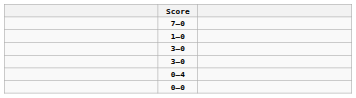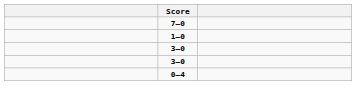 <table class="wikitable" style="text-align: center; font-size:100% ">
 <tr>
 <th align="right" width="250"></th>
 <th width="60">Score</th>
 <th align="left" width="250"></th>
 </tr>
 <tr>
 <td align=left></td>
 <td align=center><strong>7–0</strong></td>
 <td align=left></td>
 </tr>
 <tr>
 <td align=left></td>
 <td align=center><strong>1–0</strong></td>
 <td align=left></td>
 </tr>
 <tr>
 <td align=left></td>
 <td align=center><strong>3–0</strong></td>
 <td align=left></td>
 </tr>
 <tr>
 <td align=left></td>
 <td align=center><strong>3–0</strong></td>
 <td align=left></td>
 </tr>
 <tr>
 <td align=left></td>
 <td align=center><strong>0–4</strong></td>
 <td align=left></td>
 </tr>
-<tr>
-<td align=left></td>
-<td align=center><strong>0–0</strong></td>
-<td align=left></td>
-</tr>
 </table>
